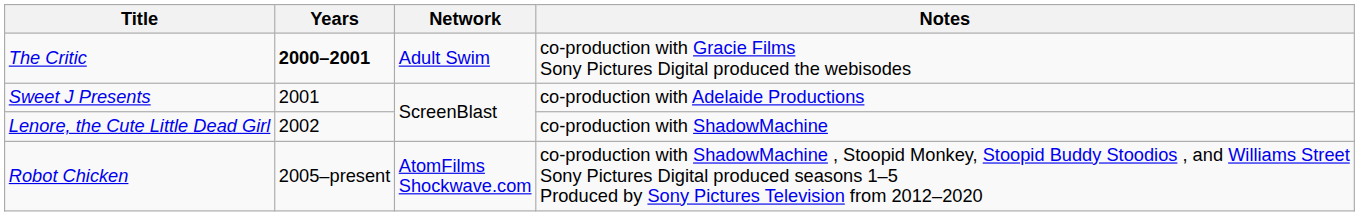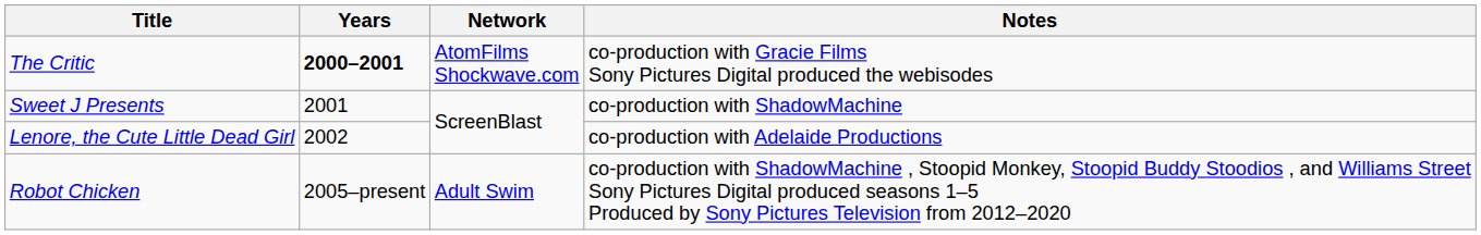 <table class="wikitable sortable">
 <tr>
 <th>Title</th>
 <th>Years</th>
 <th>Network</th>
 <th>Notes</th>
 </tr>
 <tr>
 <td><em><a href='#'>The Critic</a></em></td>
 <td><strong>2000–2001</strong></td>
-<td><a href='#'>Adult Swim</a></td>
+<td><a href='#'>AtomFilms</a><br><a href='#'>Shockwave.com</a></td>
 <td>co-production with <a href='#'>Gracie Films</a><br>Sony Pictures Digital produced the webisodes</td>
 </tr>
 <tr>
 <td><em><a href='#'>Sweet J Presents</a></em></td>
 <td>2001</td>
 <td rowspan="2">ScreenBlast</td>
-<td>co-production with <a href='#'>Adelaide Productions</a></td>
+<td>co-production with <a href='#'>ShadowMachine</a></td>
 </tr>
 <tr>
 <td><em><a href='#'>Lenore, the Cute Little Dead Girl</a></em></td>
 <td>2002</td>
-<td>co-production with <a href='#'>ShadowMachine</a></td>
+<td>co-production with <a href='#'>Adelaide Productions</a></td>
 </tr>
 <tr>
 <td><em><a href='#'>Robot Chicken</a></em></td>
 <td>2005–present</td>
-<td><a href='#'>AtomFilms</a><br><a href='#'>Shockwave.com</a></td>
+<td><a href='#'>Adult Swim</a></td>
 <td>co-production with <a href='#'>ShadowMachine</a> , Stoopid Monkey, <a href='#'>Stoopid Buddy Stoodios</a> , and <a href='#'>Williams Street</a><br>Sony Pictures Digital produced seasons 1–5<br>Produced by <a href='#'>Sony Pictures Television</a> from 2012–2020</td>
 </tr>
 </table>
